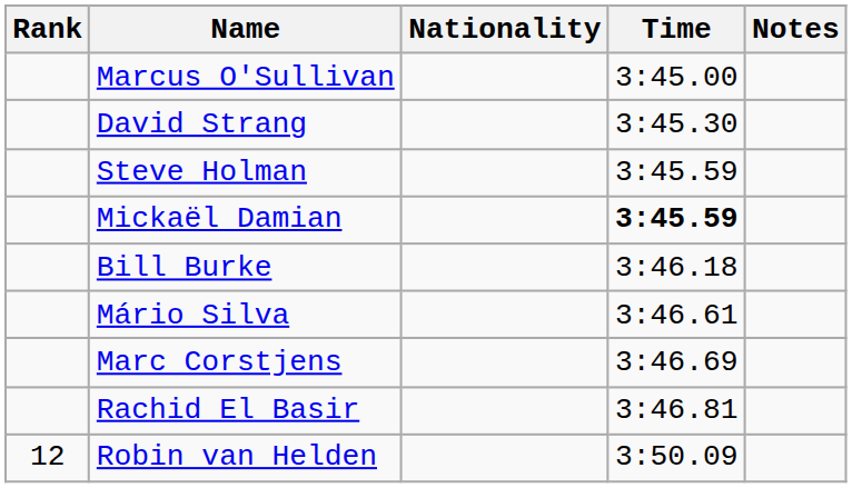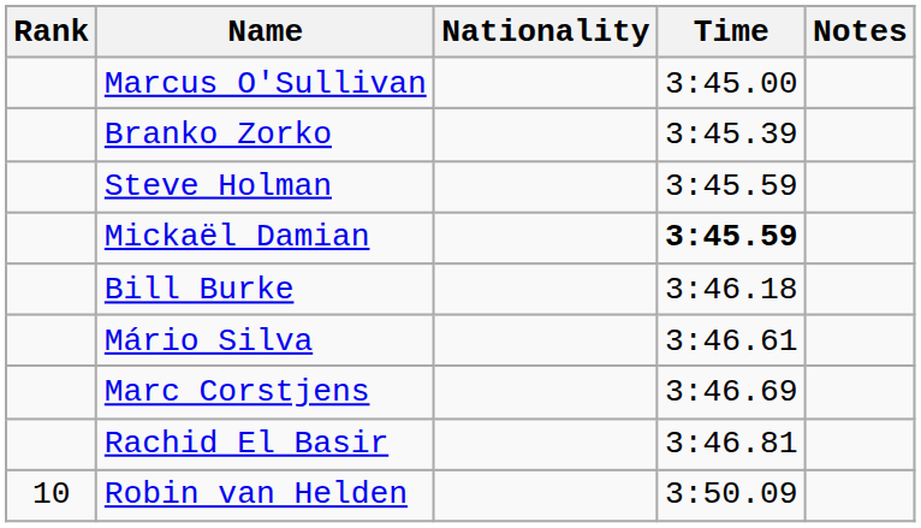 <table class="wikitable sortable" style="text-align:center">
 <tr>
 <th>Rank</th>
 <th>Name</th>
 <th>Nationality</th>
 <th>Time</th>
 <th>Notes</th>
 </tr>
 <tr>
 <td></td>
 <td align="left"><a href='#'>Marcus O'Sullivan</a></td>
 <td align=left></td>
 <td>3:45.00</td>
 <td></td>
 </tr>
 <tr>
 <td></td>
-<td align="left"><a href='#'>David Strang</a></td>
+<td align="left"><a href='#'>Branko Zorko</a></td>
 <td align=left></td>
-<td>3:45.30</td>
+<td>3:45.39</td>
 <td></td>
 </tr>
 <tr>
 <td></td>
 <td align="left"><a href='#'>Steve Holman</a></td>
 <td align=left></td>
 <td>3:45.59</td>
 <td></td>
 </tr>
 <tr>
 <td></td>
 <td align="left"><a href='#'>Mickaël Damian</a></td>
 <td align=left></td>
 <td><strong>3:45.59</strong></td>
 <td></td>
 </tr>
 <tr>
 <td></td>
 <td align="left"><a href='#'>Bill Burke</a></td>
 <td align=left></td>
 <td>3:46.18</td>
 <td></td>
 </tr>
 <tr>
 <td></td>
 <td align="left"><a href='#'>Mário Silva</a></td>
 <td align=left></td>
 <td>3:46.61</td>
 <td></td>
 </tr>
 <tr>
 <td></td>
 <td align="left"><a href='#'>Marc Corstjens</a></td>
 <td align=left></td>
 <td>3:46.69</td>
 <td></td>
 </tr>
 <tr>
 <td></td>
 <td align="left"><a href='#'>Rachid El Basir</a></td>
 <td align=left></td>
 <td>3:46.81</td>
 <td></td>
 </tr>
 <tr>
-<td>12</td>
+<td>10</td>
 <td align="left"><a href='#'>Robin van Helden</a></td>
 <td align=left></td>
 <td>3:50.09</td>
 <td></td>
 </tr>
 </table>
